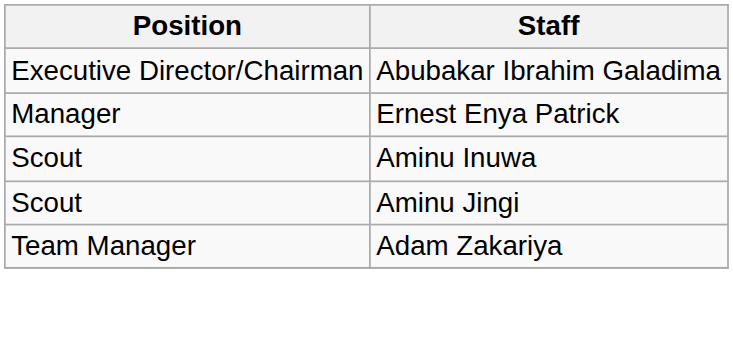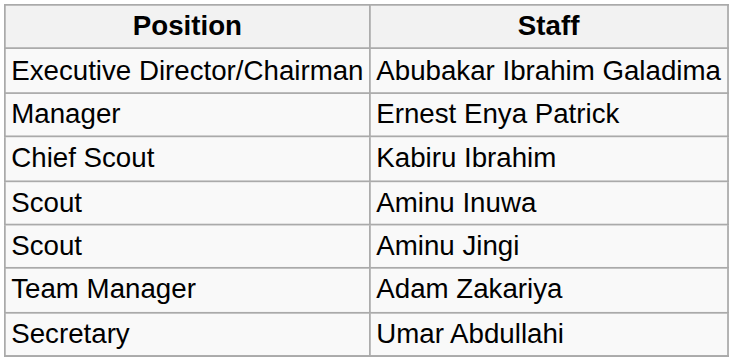 <table class="wikitable">
 <tr>
 <th>Position</th>
 <th>Staff</th>
 </tr>
 <tr>
 <td>Executive Director/Chairman</td>
 <td> Abubakar Ibrahim Galadima</td>
 </tr>
 <tr>
 <td>Manager</td>
 <td> Ernest Enya Patrick</td>
 </tr>
 <tr>
+<td>Chief Scout</td>
+<td> Kabiru Ibrahim</td>
+</tr>
+<tr>
 <td>Scout</td>
 <td> Aminu Inuwa</td>
 </tr>
 <tr>
 <td>Scout</td>
 <td> Aminu Jingi</td>
 </tr>
 <tr>
 <td>Team Manager</td>
 <td> Adam Zakariya</td>
 </tr>
 <tr>
+<td>Secretary</td>
+<td> Umar Abdullahi</td>
+</tr>
+<tr>
 </tr>
 </table>
